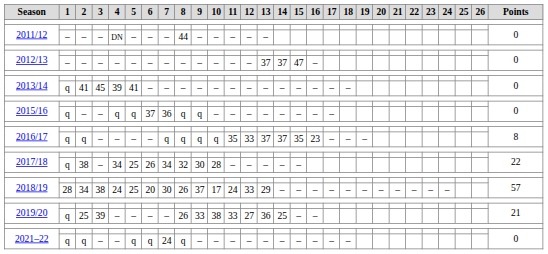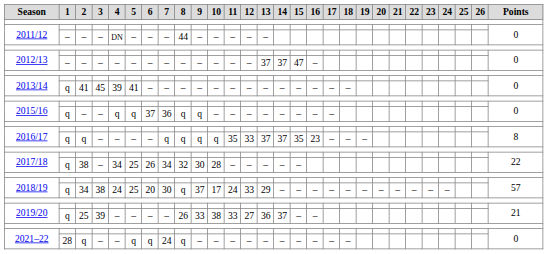 <table cellpadding="3" cellspacing="0" border="1" style="background:#ffffff; font-size:80%; line-height:13px; border:grey solid 1px; border-collapse:collapse;">
 <tr style="background:#ccc; text-align:center;">
 <td style="background:#DCDCDC;" width=65px><strong>Season</strong></td>
 <td style="background:#DCDCDC;" width=15px><strong>1</strong></td>
 <td style="background:#DCDCDC;" width=15px><strong>2</strong></td>
 <td style="background:#DCDCDC;" width=15px><strong>3</strong></td>
 <td style="background:#DCDCDC;" width=15px><strong>4</strong></td>
 <td style="background:#DCDCDC;" width=15px><strong>5</strong></td>
 <td style="background:#DCDCDC;" width=15px><strong>6</strong></td>
 <td style="background:#DCDCDC;" width=15px><strong>7</strong></td>
 <td style="background:#DCDCDC;" width=15px><strong>8</strong></td>
 <td style="background:#DCDCDC;" width=15px><strong>9</strong></td>
 <td style="background:#DCDCDC;" width=15px><strong>10</strong></td>
 <td style="background:#DCDCDC;" width=15px><strong>11</strong></td>
 <td style="background:#DCDCDC;" width=15px><strong>12</strong></td>
 <td style="background:#DCDCDC;" width=15px><strong>13</strong></td>
 <td style="background:#DCDCDC;" width=15px><strong>14</strong></td>
 <td style="background:#DCDCDC;" width=15px><strong>15</strong></td>
 <td style="background:#DCDCDC;" width=15px><strong>16</strong></td>
 <td style="background:#DCDCDC;" width=15px><strong>17</strong></td>
 <td style="background:#DCDCDC;" width=15px><strong>18</strong></td>
 <td style="background:#DCDCDC;" width=15px><strong>19</strong></td>
 <td style="background:#DCDCDC;" width=15px><strong>20</strong></td>
 <td style="background:#DCDCDC;" width=15px><strong>21</strong></td>
 <td style="background:#DCDCDC;" width=15px><strong>22</strong></td>
 <td style="background:#DCDCDC;" width=15px><strong>23</strong></td>
 <td style="background:#DCDCDC;" width=15px><strong>24</strong></td>
 <td style="background:#DCDCDC;" width=15px><strong>25</strong></td>
 <td style="background:#DCDCDC;" width=15px><strong>26</strong></td>
 <td style="background:#DCDCDC;" width=30px><strong>Points</strong></td>
 </tr>
 <tr>
 <td colspan=28></td>
 </tr>
 <tr align=center>
 <td rowspan=2><a href='#'>2011/12</a></td>
 <th></th>
 <th></th>
 <th></th>
 <th></th>
 <th></th>
 <th></th>
 <th></th>
 <th></th>
 <th></th>
 <th></th>
 <th></th>
 <th></th>
 <th></th>
 <th></th>
 <th></th>
 <th></th>
 <th></th>
 <th></th>
 <th></th>
 <th></th>
 <th></th>
 <th></th>
 <th></th>
 <th></th>
 <th></th>
 <th></th>
 <td rowspan=2 width=66px>0</td>
 </tr>
 <tr align=center>
 <td>–</td>
 <td>–</td>
 <td>–</td>
 <td><small>DN</small></td>
 <td>–</td>
 <td>–</td>
 <td>–</td>
 <td>44</td>
 <td>–</td>
 <td>–</td>
 <td>–</td>
 <td>–</td>
 <td>–</td>
 <td></td>
 <td></td>
 <td></td>
 <td></td>
 <td></td>
 <td></td>
 <td></td>
 <td></td>
 <td></td>
 <td></td>
 <td></td>
 <td></td>
 <td></td>
 </tr>
 <tr>
 <td colspan=28></td>
 </tr>
 <tr align=center>
 <td rowspan=2><a href='#'>2012/13</a></td>
 <th></th>
 <th></th>
 <th></th>
 <th></th>
 <th></th>
 <th></th>
 <th></th>
 <th></th>
 <th></th>
 <th></th>
 <th></th>
 <th></th>
 <th></th>
 <th></th>
 <th></th>
 <th></th>
 <th></th>
 <th></th>
 <th></th>
 <th></th>
 <th></th>
 <th></th>
 <th></th>
 <th></th>
 <th></th>
 <th></th>
 <td rowspan=2 width=66px>0</td>
 </tr>
 <tr align=center>
 <td>–</td>
 <td>–</td>
 <td>–</td>
 <td>–</td>
 <td>–</td>
 <td>–</td>
 <td>–</td>
 <td>–</td>
 <td>–</td>
 <td>–</td>
 <td>–</td>
 <td>–</td>
 <td>37</td>
 <td>37</td>
 <td>47</td>
 <td>–</td>
 <td></td>
 <td></td>
 <td></td>
 <td></td>
 <td></td>
 <td></td>
 <td></td>
 <td></td>
 <td></td>
 <td></td>
 </tr>
 <tr>
 <td colspan=28></td>
 </tr>
 <tr align=center>
 <td rowspan=2><a href='#'>2013/14</a></td>
 <th></th>
 <th></th>
 <th></th>
 <th></th>
 <th></th>
 <th></th>
 <th></th>
 <th></th>
 <th></th>
 <th></th>
 <th></th>
 <th></th>
 <th></th>
 <th></th>
 <th></th>
 <th></th>
 <th></th>
 <th></th>
 <th></th>
 <th></th>
 <th></th>
 <th></th>
 <th></th>
 <th></th>
 <th></th>
 <th></th>
 <td rowspan=2 width=66px>0</td>
 </tr>
 <tr align=center>
 <td>q</td>
 <td>41</td>
 <td>45</td>
 <td>39</td>
 <td>41</td>
 <td>–</td>
 <td>–</td>
 <td>–</td>
 <td>–</td>
 <td>–</td>
 <td>–</td>
 <td>–</td>
 <td>–</td>
 <td>–</td>
 <td>–</td>
 <td>–</td>
 <td>–</td>
 <td>–</td>
 <td></td>
 <td></td>
 <td></td>
 <td></td>
 <td></td>
 <td></td>
 <td></td>
 <td></td>
 </tr>
 <tr>
 <td colspan=28></td>
 </tr>
 <tr align=center>
 <td rowspan=2 width=66px><a href='#'>2015/16</a></td>
 <th></th>
 <th></th>
 <th></th>
 <th></th>
 <th></th>
 <th></th>
 <th></th>
 <th></th>
 <th></th>
 <th></th>
 <th></th>
 <th></th>
 <th></th>
 <th></th>
 <th></th>
 <th></th>
 <th></th>
 <th></th>
 <th></th>
 <th></th>
 <th></th>
 <th></th>
 <th></th>
 <th></th>
 <th></th>
 <th></th>
 <td rowspan=2 width=66px>0</td>
 </tr>
 <tr align=center>
 <td>q</td>
 <td>–</td>
 <td>–</td>
 <td>q</td>
 <td>q</td>
 <td>37</td>
 <td>36</td>
 <td>q</td>
 <td>q</td>
 <td>–</td>
 <td>–</td>
 <td>–</td>
 <td>–</td>
 <td>–</td>
 <td>–</td>
 <td>–</td>
 <td>–</td>
 <td></td>
 <td></td>
 <td></td>
 <td></td>
 <td></td>
 <td></td>
 <td></td>
 <td></td>
 <td></td>
 </tr>
 <tr>
 <td colspan=28></td>
 </tr>
 <tr align=center>
 <td rowspan=2 width=66px><a href='#'>2016/17</a></td>
 <th></th>
 <th></th>
 <th></th>
 <th></th>
 <th></th>
 <th></th>
 <th></th>
 <th></th>
 <th></th>
 <th></th>
 <th></th>
 <th></th>
 <th></th>
 <th></th>
 <th></th>
 <th></th>
 <th></th>
 <th></th>
 <th></th>
 <th></th>
 <th></th>
 <th></th>
 <th></th>
 <th></th>
 <th></th>
 <th></th>
 <td rowspan=2 width=66px>8</td>
 </tr>
 <tr align=center>
 <td>q</td>
 <td>q</td>
 <td>–</td>
 <td>–</td>
 <td>–</td>
 <td>–</td>
 <td>q</td>
 <td>q</td>
 <td>q</td>
 <td>q</td>
 <td>35</td>
 <td>33</td>
 <td>37</td>
 <td>37</td>
 <td>35</td>
 <td>23</td>
 <td>–</td>
 <td>–</td>
 <td>–</td>
 <td></td>
 <td></td>
 <td></td>
 <td></td>
 <td></td>
 <td></td>
 <td></td>
 </tr>
 <tr>
 <td colspan=28></td>
 </tr>
 <tr align=center>
 <td rowspan=2 width=66px><a href='#'>2017/18</a></td>
 <th></th>
 <th></th>
 <th></th>
 <th></th>
 <th></th>
 <th></th>
 <th></th>
 <th></th>
 <th></th>
 <th></th>
 <th></th>
 <th></th>
 <th></th>
 <th></th>
 <th></th>
 <th></th>
 <th></th>
 <th></th>
 <th></th>
 <th></th>
 <th></th>
 <th></th>
 <th></th>
 <th></th>
 <th></th>
 <th></th>
 <td rowspan=2 width=66px>22</td>
 </tr>
 <tr align=center>
 <td>q</td>
 <td>38</td>
 <td>–</td>
 <td>34</td>
 <td>25</td>
 <td>26</td>
 <td>34</td>
 <td>32</td>
 <td>30</td>
 <td>28</td>
 <td>–</td>
 <td>–</td>
 <td>–</td>
 <td>–</td>
 <td>–</td>
 <td></td>
 <td></td>
 <td></td>
 <td></td>
 <td></td>
 <td></td>
 <td></td>
 <td></td>
 <td></td>
 <td></td>
 <td></td>
 </tr>
 <tr>
 <td colspan=28></td>
 </tr>
 <tr align=center>
 <td rowspan=2 width=66px><a href='#'>2018/19</a></td>
 <th></th>
 <th></th>
 <th></th>
 <th></th>
 <th></th>
 <th></th>
 <th></th>
 <th></th>
 <th></th>
 <th></th>
 <th></th>
 <th></th>
 <th></th>
 <th></th>
 <th></th>
 <th></th>
 <th></th>
 <th></th>
 <th></th>
 <th></th>
 <th></th>
 <th></th>
 <th></th>
 <th></th>
 <th></th>
 <th></th>
 <td rowspan=2 width=66px>57</td>
 </tr>
 <tr align=center>
-<td>28</td>
+<td>q</td>
 <td>34</td>
 <td>38</td>
 <td>24</td>
 <td>25</td>
 <td>20</td>
 <td>30</td>
-<td>26</td>
+<td>q</td>
 <td>37</td>
 <td>17</td>
 <td>24</td>
 <td>33</td>
 <td>29</td>
 <td>–</td>
 <td>–</td>
 <td>–</td>
 <td>–</td>
 <td>–</td>
 <td>–</td>
 <td>–</td>
 <td>–</td>
 <td>–</td>
 <td>–</td>
 <td>–</td>
 <td></td>
 <td></td>
 </tr>
 <tr>
 <td colspan=28></td>
 </tr>
 <tr align=center>
 <td rowspan=2 width=66px><a href='#'>2019/20</a></td>
 <th></th>
 <th></th>
 <th></th>
 <th></th>
 <th></th>
 <th></th>
 <th></th>
 <th></th>
 <th></th>
 <th></th>
 <th></th>
 <th></th>
 <th></th>
 <th></th>
 <th></th>
 <th></th>
 <th></th>
 <th></th>
 <th></th>
 <th></th>
 <th></th>
 <th></th>
 <th></th>
 <th></th>
 <th></th>
 <th></th>
 <td rowspan=2 width=66px>21</td>
 </tr>
 <tr align=center>
 <td>q</td>
 <td>25</td>
 <td>39</td>
 <td>–</td>
 <td>–</td>
 <td>–</td>
 <td>–</td>
 <td>26</td>
 <td>33</td>
 <td>38</td>
 <td>33</td>
 <td>27</td>
 <td>36</td>
-<td>25</td>
+<td>37</td>
 <td>–</td>
 <td>–</td>
 <td></td>
 <td></td>
 <td></td>
 <td></td>
 <td></td>
 <td></td>
 <td></td>
 <td></td>
 <td></td>
 <td></td>
 </tr>
 <tr>
 <td colspan=28></td>
 </tr>
 <tr align=center>
 <td rowspan=2 width=66px><a href='#'>2021–22</a></td>
 <th></th>
 <th></th>
 <th></th>
 <th></th>
 <th></th>
 <th></th>
 <th></th>
 <th></th>
 <th></th>
 <th></th>
 <th></th>
 <th></th>
 <th></th>
 <th></th>
 <th></th>
 <th></th>
 <th></th>
 <th></th>
 <th></th>
 <th></th>
 <th></th>
 <th></th>
 <th></th>
 <th></th>
 <th></th>
 <th></th>
 <td rowspan=2 width=66px>0</td>
 </tr>
 <tr align=center>
-<td>q</td>
+<td>28</td>
 <td>q</td>
 <td>–</td>
 <td>–</td>
 <td>q</td>
 <td>q</td>
 <td>24</td>
 <td>q</td>
 <td>–</td>
 <td>–</td>
 <td>–</td>
 <td>–</td>
 <td>–</td>
 <td>–</td>
 <td>–</td>
 <td>–</td>
 <td>–</td>
 <td>–</td>
 <td></td>
 <td></td>
 <td></td>
 <td></td>
 <td></td>
 <td></td>
 <td></td>
 <td></td>
 </tr>
 </table>
